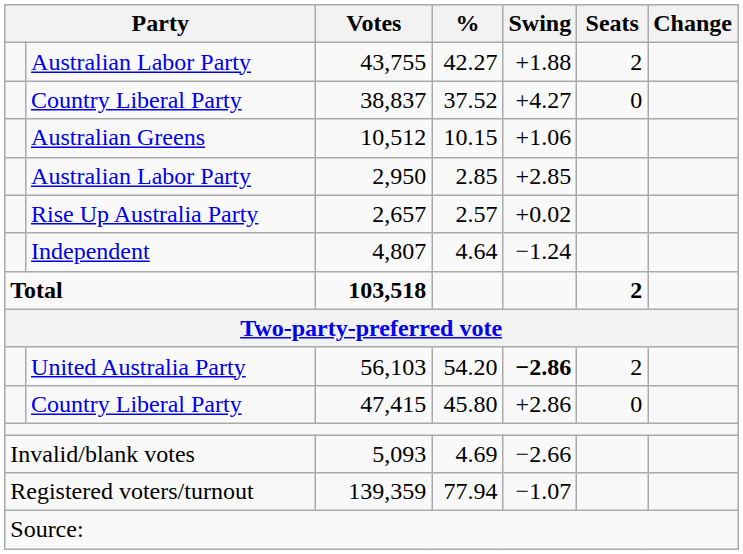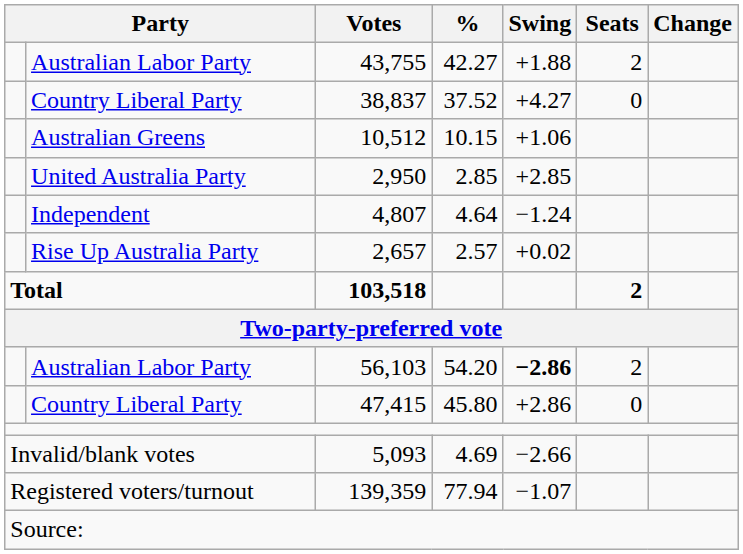 <table class="wikitable">
 <tr>
 <th style="width:200px" colspan=2>Party</th>
 <th style="width:70px; text-align:center;">Votes</th>
 <th style="width:40px; text-align:center;">%</th>
 <th style="width:40px; text-align:center;">Swing</th>
 <th style="width:40px; text-align:center;">Seats</th>
 <th style="width:40px; text-align:center;">Change</th>
 </tr>
 <tr>
 <td> </td>
 <td><a href='#'>Australian Labor Party</a></td>
 <td align=right>43,755</td>
 <td align=right>42.27</td>
 <td align=right>+1.88</td>
 <td align=right>2</td>
 <td align=right></td>
 </tr>
 <tr>
 <td> </td>
 <td><a href='#'>Country Liberal Party</a></td>
 <td align=right>38,837</td>
 <td align=right>37.52</td>
 <td align=right>+4.27</td>
 <td align=right>0</td>
 <td align=right></td>
 </tr>
 <tr>
 <td> </td>
 <td><a href='#'>Australian Greens</a></td>
 <td align=right>10,512</td>
 <td align=right>10.15</td>
 <td align=right>+1.06</td>
 <td align=right></td>
 <td align=right></td>
 </tr>
 <tr>
 <td> </td>
-<td style="text-align:left;"><a href='#'>Australian Labor Party</a></td>
+<td><a href='#'>United Australia Party</a></td>
 <td align=right>2,950</td>
 <td align=right>2.85</td>
 <td align=right>+2.85</td>
+<td align=right></td>
+<td align=right></td>
+</tr>
+<tr>
+<td> </td>
+<td><a href='#'>Independent</a></td>
+<td align=right>4,807</td>
+<td align=right>4.64</td>
+<td align=right>−1.24</td>
 <td align=right></td>
 <td align=right></td>
 </tr>
 <tr>
 <td> </td>
 <td><a href='#'>Rise Up Australia Party</a></td>
 <td align=right>2,657</td>
 <td align=right>2.57</td>
 <td align=right>+0.02</td>
-<td align=right></td>
-<td align=right></td>
-</tr>
-<tr>
-<td> </td>
-<td><a href='#'>Independent</a></td>
-<td align=right>4,807</td>
-<td align=right>4.64</td>
-<td align=right>−1.24</td>
 <td align=right></td>
 <td align=right></td>
 </tr>
 <tr>
 <td align=left colspan=2><strong>Total</strong></td>
 <td align=right><strong>103,518</strong></td>
 <td align=right></td>
 <td align=right></td>
 <td align=right><strong>2</strong></td>
 <td align=right></td>
 </tr>
 <tr>
 <th colspan="7"><a href='#'>Two-party-preferred vote</a></th>
 </tr>
 <tr>
 <td> </td>
-<td><a href='#'>United Australia Party</a></td>
+<td style="text-align:left;"><a href='#'>Australian Labor Party</a></td>
 <td align=right>56,103</td>
 <td align=right>54.20</td>
 <td align=right><strong>−2.86</strong></td>
 <td align=right>2</td>
 <td align=right></td>
 </tr>
 <tr>
 <td> </td>
 <td style="text-align:left;"><a href='#'>Country Liberal Party</a></td>
 <td align=right>47,415</td>
 <td align=right>45.80</td>
 <td align=right>+2.86</td>
 <td align=right>0</td>
 <td align=right></td>
 </tr>
 <tr>
 <td colspan="7"></td>
 </tr>
 <tr>
 <td align=left colspan=2>Invalid/blank votes</td>
 <td align=right>5,093</td>
 <td align=right>4.69</td>
 <td align=right>−2.66</td>
 <td></td>
 <td></td>
 </tr>
 <tr>
 <td align=left colspan=2>Registered voters/turnout</td>
 <td align=right>139,359</td>
 <td align=right>77.94</td>
 <td align=right>−1.07</td>
 <td></td>
 <td></td>
 </tr>
 <tr>
 <td align=left colspan=7>Source: </td>
 </tr>
 </table>
